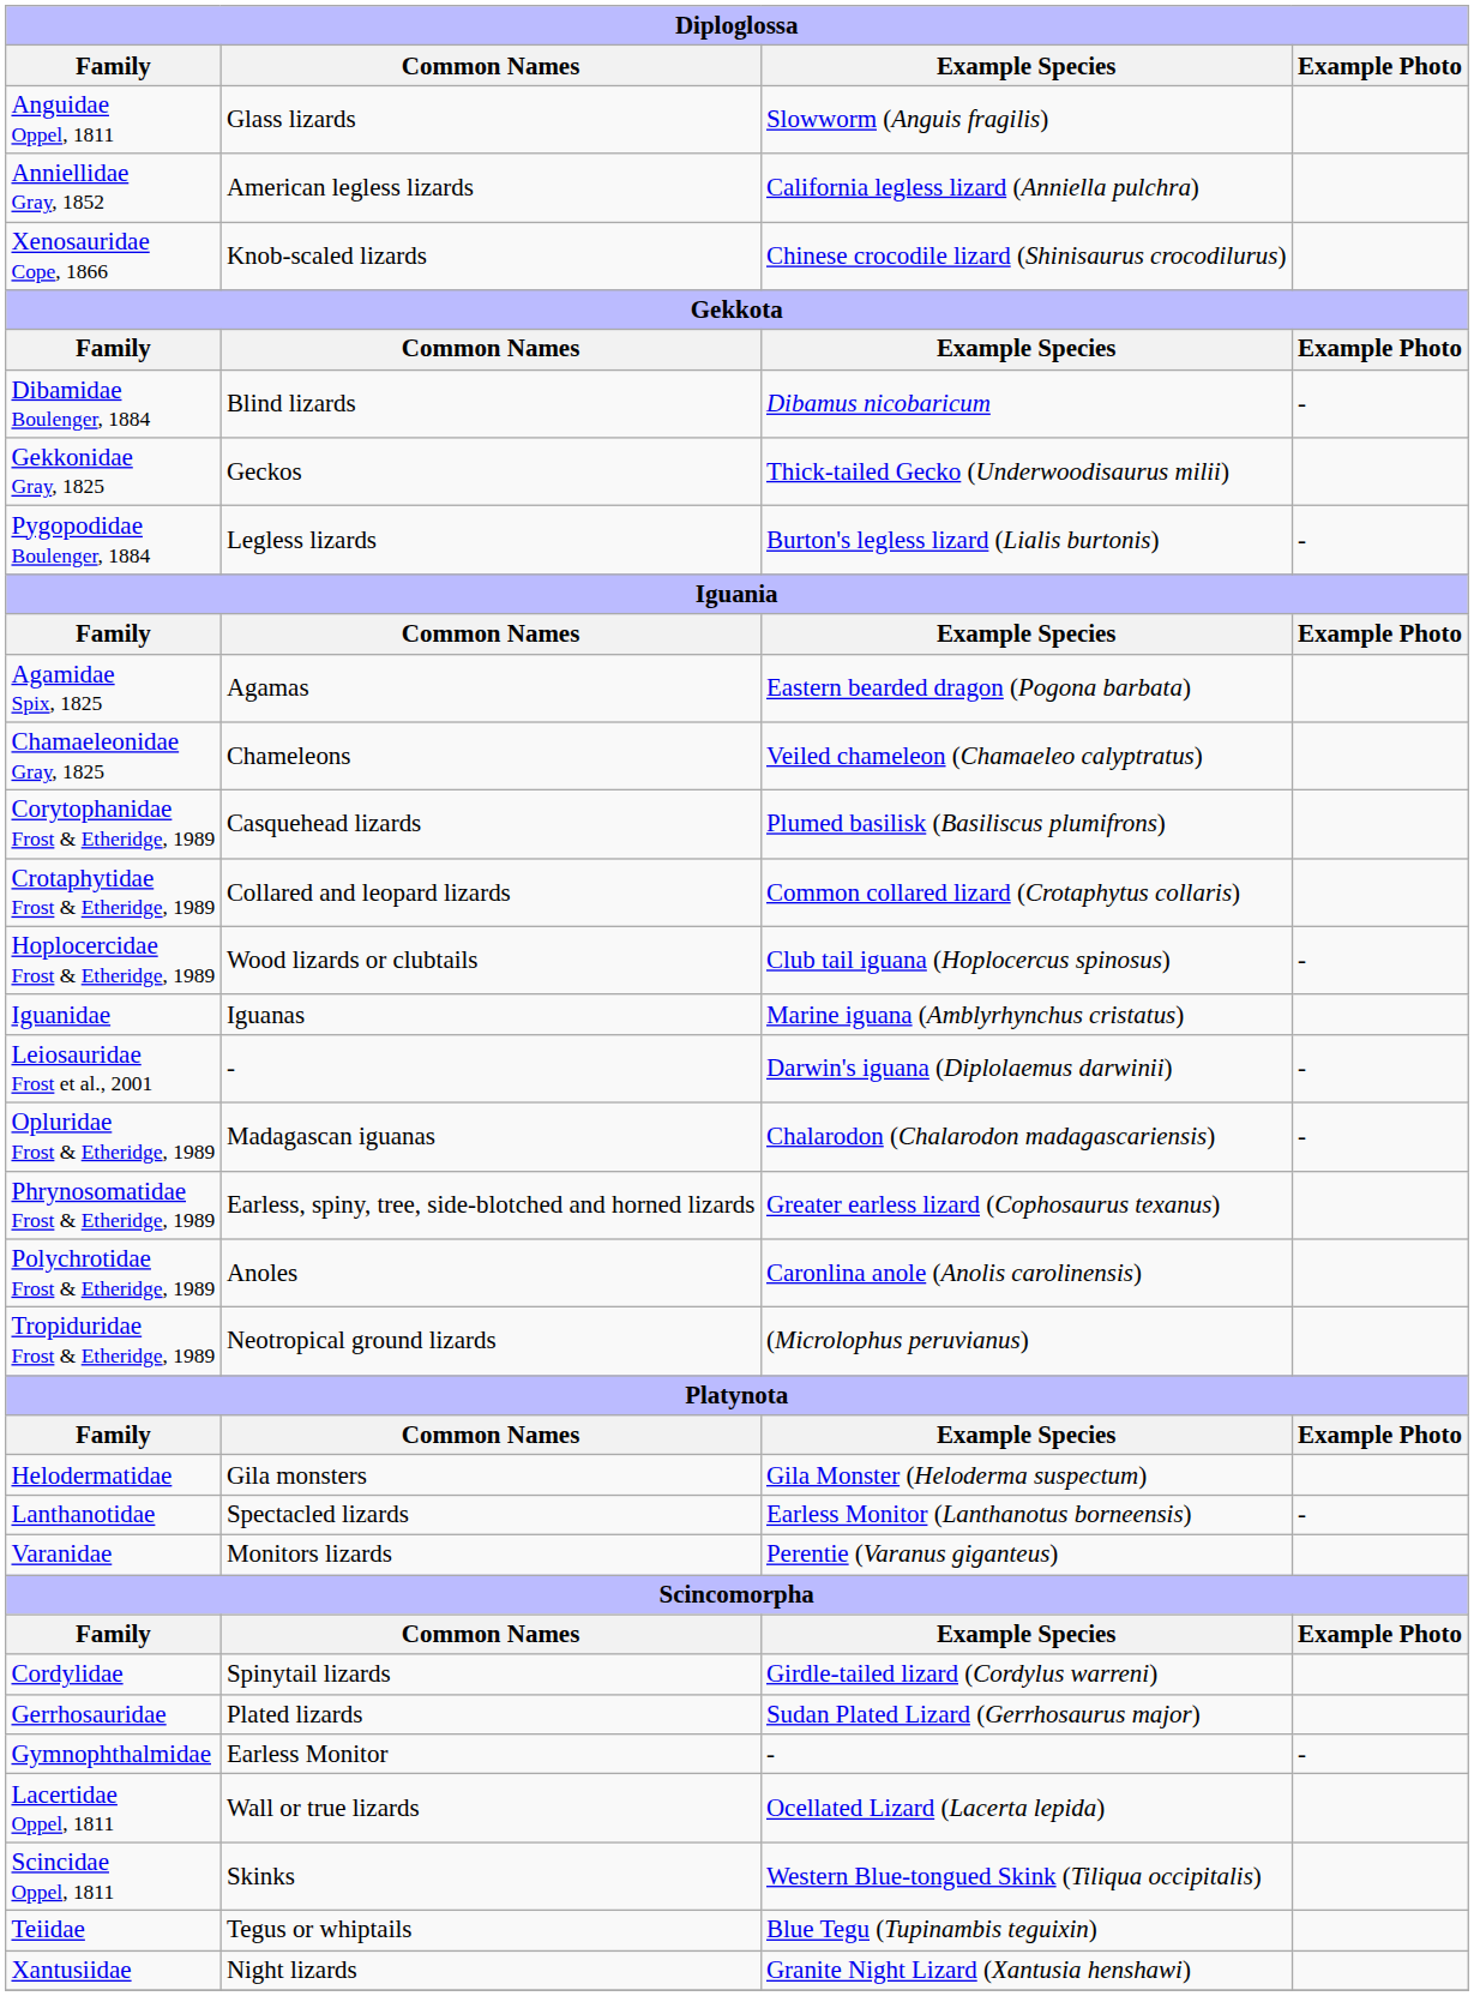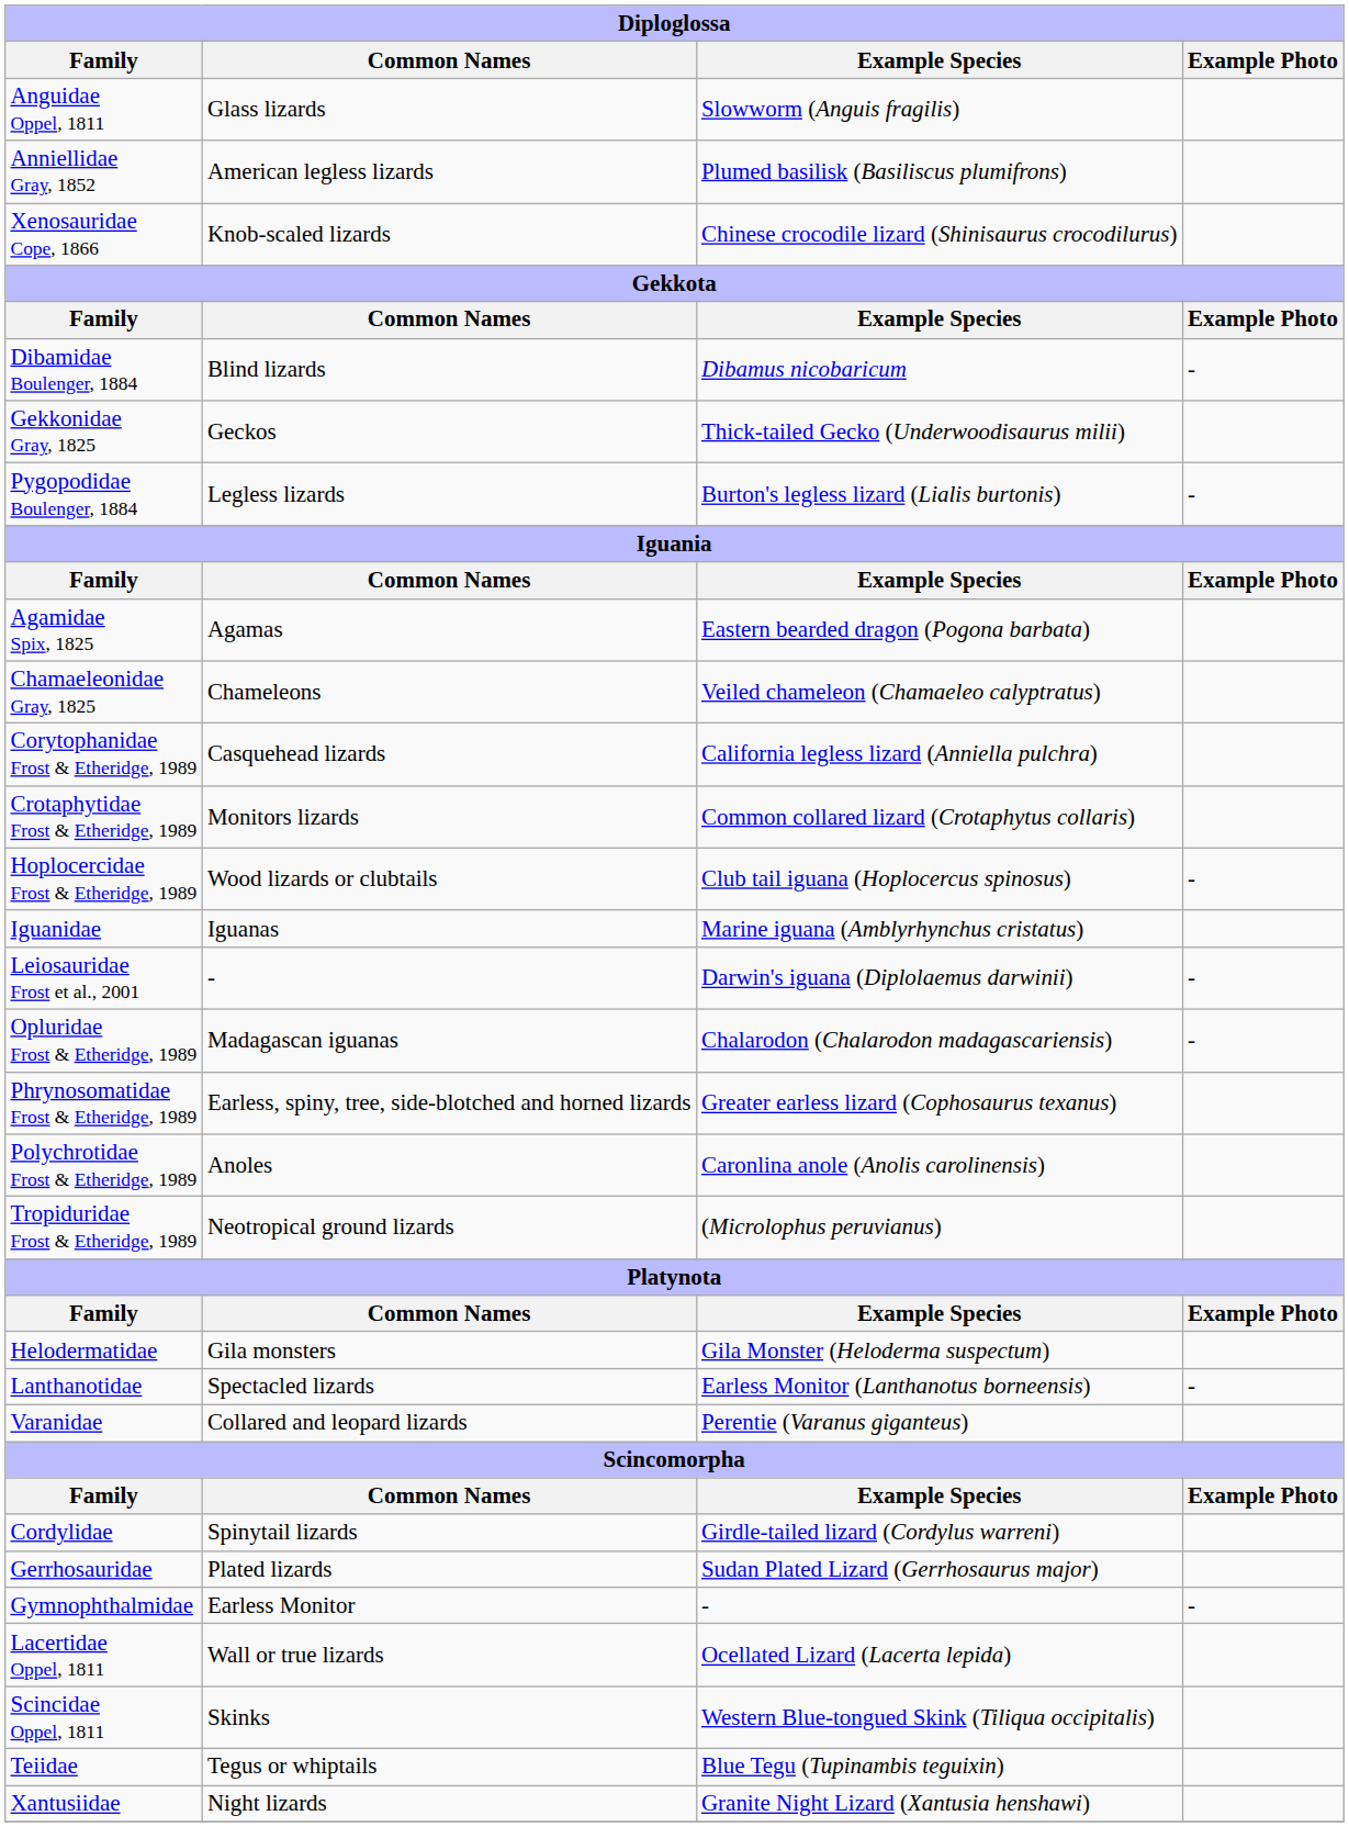 <table class="wikitable">
 <tr>
 <td colspan="100%" align="center" bgcolor="#BBBBFF"><strong>Diploglossa</strong></td>
 </tr>
 <tr>
 <th>Family</th>
 <th>Common Names</th>
 <th>Example Species</th>
 <th>Example Photo</th>
 </tr>
 <tr>
 <td><a href='#'>Anguidae</a><br><small><a href='#'>Oppel</a>, 1811</small></td>
 <td>Glass lizards</td>
 <td><a href='#'>Slowworm</a> (<em>Anguis fragilis</em>)</td>
 <td></td>
 </tr>
 <tr>
 <td><a href='#'>Anniellidae</a><br><small><a href='#'>Gray</a>, 1852</small></td>
 <td>American legless lizards</td>
-<td><a href='#'>California legless lizard</a> (<em>Anniella pulchra</em>)</td>
+<td><a href='#'>Plumed basilisk</a> (<em>Basiliscus plumifrons</em>)</td>
 <td></td>
 </tr>
 <tr>
 <td><a href='#'>Xenosauridae</a><br><small><a href='#'>Cope</a>, 1866</small></td>
 <td>Knob-scaled lizards</td>
 <td><a href='#'>Chinese crocodile lizard</a> (<em>Shinisaurus crocodilurus</em>)</td>
 <td></td>
 </tr>
 <tr>
 <td colspan="100%" align="center" bgcolor="#BBBBFF"><strong>Gekkota</strong></td>
 </tr>
 <tr>
 <th>Family</th>
 <th>Common Names</th>
 <th>Example Species</th>
 <th>Example Photo</th>
 </tr>
 <tr>
 <td><a href='#'>Dibamidae</a><br><small><a href='#'>Boulenger</a>, 1884</small></td>
 <td>Blind lizards</td>
 <td><em><a href='#'>Dibamus nicobaricum</a></em></td>
 <td>-</td>
 </tr>
 <tr>
 <td><a href='#'>Gekkonidae</a><br><small><a href='#'>Gray</a>, 1825</small></td>
 <td>Geckos</td>
 <td><a href='#'>Thick-tailed Gecko</a> (<em>Underwoodisaurus milii</em>)</td>
 <td></td>
 </tr>
 <tr>
 <td><a href='#'>Pygopodidae</a><br><small><a href='#'>Boulenger</a>, 1884</small></td>
 <td>Legless lizards</td>
 <td><a href='#'>Burton's legless lizard</a> (<em>Lialis burtonis</em>)</td>
 <td>-</td>
 </tr>
 <tr>
 <td colspan="100%" align="center" bgcolor="#BBBBFF"><strong>Iguania</strong></td>
 </tr>
 <tr>
 <th>Family</th>
 <th>Common Names</th>
 <th>Example Species</th>
 <th>Example Photo</th>
 </tr>
 <tr>
 <td><a href='#'>Agamidae</a><br><small><a href='#'>Spix</a>, 1825</small></td>
 <td>Agamas</td>
 <td><a href='#'>Eastern bearded dragon</a> (<em>Pogona barbata</em>)</td>
 <td></td>
 </tr>
 <tr>
 <td><a href='#'>Chamaeleonidae</a><br><small><a href='#'>Gray</a>, 1825</small></td>
 <td>Chameleons</td>
 <td><a href='#'>Veiled chameleon</a> (<em>Chamaeleo calyptratus</em>)</td>
 <td></td>
 </tr>
 <tr>
 <td><a href='#'>Corytophanidae</a><br><small><a href='#'>Frost</a> & <a href='#'>Etheridge</a>, 1989</small></td>
 <td>Casquehead lizards</td>
-<td><a href='#'>Plumed basilisk</a> (<em>Basiliscus plumifrons</em>)</td>
+<td><a href='#'>California legless lizard</a> (<em>Anniella pulchra</em>)</td>
 <td></td>
 </tr>
 <tr>
 <td><a href='#'>Crotaphytidae</a><br><small><a href='#'>Frost</a> & <a href='#'>Etheridge</a>, 1989</small></td>
-<td>Collared and leopard lizards</td>
+<td>Monitors lizards</td>
 <td><a href='#'>Common collared lizard</a> (<em>Crotaphytus collaris</em>)</td>
 <td></td>
 </tr>
 <tr>
 <td><a href='#'>Hoplocercidae</a><br><small><a href='#'>Frost</a> & <a href='#'>Etheridge</a>, 1989</small></td>
 <td>Wood lizards or clubtails</td>
 <td><a href='#'>Club tail iguana</a> (<em>Hoplocercus spinosus</em>)</td>
 <td>-</td>
 </tr>
 <tr>
 <td><a href='#'>Iguanidae</a></td>
 <td>Iguanas</td>
 <td><a href='#'>Marine iguana</a> (<em>Amblyrhynchus cristatus</em>)</td>
 <td></td>
 </tr>
 <tr>
 <td><a href='#'>Leiosauridae</a><br><small><a href='#'>Frost</a> et al., 2001</small></td>
 <td>-</td>
 <td><a href='#'>Darwin's iguana</a> (<em>Diplolaemus darwinii</em>)</td>
 <td>-</td>
 </tr>
 <tr>
 <td><a href='#'>Opluridae</a><br><small><a href='#'>Frost</a> & <a href='#'>Etheridge</a>, 1989</small></td>
 <td>Madagascan iguanas</td>
 <td><a href='#'>Chalarodon</a> (<em>Chalarodon madagascariensis</em>)</td>
 <td>-</td>
 </tr>
 <tr>
 <td><a href='#'>Phrynosomatidae</a><br><small><a href='#'>Frost</a> & <a href='#'>Etheridge</a>, 1989</small></td>
 <td>Earless, spiny, tree, side-blotched and horned lizards</td>
 <td><a href='#'>Greater earless lizard</a> (<em>Cophosaurus texanus</em>)</td>
 <td></td>
 </tr>
 <tr>
 <td><a href='#'>Polychrotidae</a><br><small><a href='#'>Frost</a> & <a href='#'>Etheridge</a>, 1989</small></td>
 <td>Anoles</td>
 <td><a href='#'>Caronlina anole</a> (<em>Anolis carolinensis</em>)</td>
 <td></td>
 </tr>
 <tr>
 <td><a href='#'>Tropiduridae</a><br><small><a href='#'>Frost</a> & <a href='#'>Etheridge</a>, 1989</small></td>
 <td>Neotropical ground lizards</td>
 <td>(<em>Microlophus peruvianus</em>)</td>
 <td></td>
 </tr>
 <tr>
 <td colspan="100%" align="center" bgcolor="#BBBBFF"><strong>Platynota</strong></td>
 </tr>
 <tr>
 <th>Family</th>
 <th>Common Names</th>
 <th>Example Species</th>
 <th>Example Photo</th>
 </tr>
 <tr>
 <td><a href='#'>Helodermatidae</a></td>
 <td>Gila monsters</td>
 <td><a href='#'>Gila Monster</a> (<em>Heloderma suspectum</em>)</td>
 <td></td>
 </tr>
 <tr>
 <td><a href='#'>Lanthanotidae</a></td>
 <td>Spectacled lizards</td>
 <td><a href='#'>Earless Monitor</a> (<em>Lanthanotus borneensis</em>)</td>
 <td>-</td>
 </tr>
 <tr>
 <td><a href='#'>Varanidae</a></td>
-<td>Monitors lizards</td>
+<td>Collared and leopard lizards</td>
 <td><a href='#'>Perentie</a> (<em>Varanus giganteus</em>)</td>
 <td></td>
 </tr>
 <tr>
 <td colspan="100%" align="center" bgcolor="#BBBBFF"><strong>Scincomorpha</strong></td>
 </tr>
 <tr>
 <th>Family</th>
 <th>Common Names</th>
 <th>Example Species</th>
 <th>Example Photo</th>
 </tr>
 <tr>
 <td><a href='#'>Cordylidae</a></td>
 <td>Spinytail lizards</td>
 <td><a href='#'>Girdle-tailed lizard</a> (<em>Cordylus warreni</em>)</td>
 <td></td>
 </tr>
 <tr>
 <td><a href='#'>Gerrhosauridae</a></td>
 <td>Plated lizards</td>
 <td><a href='#'>Sudan Plated Lizard</a> (<em>Gerrhosaurus major</em>)</td>
 <td></td>
 </tr>
 <tr>
 <td><a href='#'>Gymnophthalmidae</a></td>
 <td>Earless Monitor</td>
 <td>-</td>
 <td>-</td>
 </tr>
 <tr>
 <td><a href='#'>Lacertidae</a><br><small><a href='#'>Oppel</a>, 1811</small></td>
 <td>Wall or true lizards</td>
 <td><a href='#'>Ocellated Lizard</a> (<em>Lacerta lepida</em>)</td>
 <td></td>
 </tr>
 <tr>
 <td><a href='#'>Scincidae</a><br><small><a href='#'>Oppel</a>, 1811</small></td>
 <td>Skinks</td>
 <td><a href='#'>Western Blue-tongued Skink</a> (<em>Tiliqua occipitalis</em>)</td>
 <td></td>
 </tr>
 <tr>
 <td><a href='#'>Teiidae</a></td>
 <td>Tegus or whiptails</td>
 <td><a href='#'>Blue Tegu</a> (<em>Tupinambis teguixin</em>)</td>
 <td></td>
 </tr>
 <tr>
 <td><a href='#'>Xantusiidae</a></td>
 <td>Night lizards</td>
 <td><a href='#'>Granite Night Lizard</a> (<em>Xantusia henshawi</em>)</td>
 <td></td>
 </tr>
 <tr>
 </tr>
 </table>
